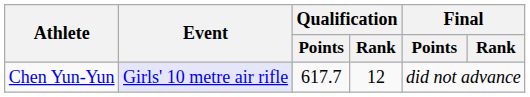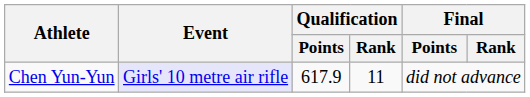 <table class="wikitable" style="font-size:90%;">
 <tr>
 <th rowspan=2>Athlete</th>
 <th rowspan=2>Event</th>
 <th colspan=2>Qualification</th>
 <th colspan=2>Final</th>
 </tr>
 <tr style="font-size:95%">
 <th>Points</th>
 <th>Rank</th>
 <th>Points</th>
 <th>Rank</th>
 </tr>
 <tr align=center>
 <td align=left><a href='#'>Chen Yun-Yun</a></td>
 <td align=left style="background: lavender;"><a href='#'>Girls' 10 metre air rifle</a></td>
-<td>617.7</td>
-<td>12</td>
+<td>617.9</td>
+<td>11</td>
 <td Colspan=2><em>did not advance</em></td>
 </tr>
 </table>
